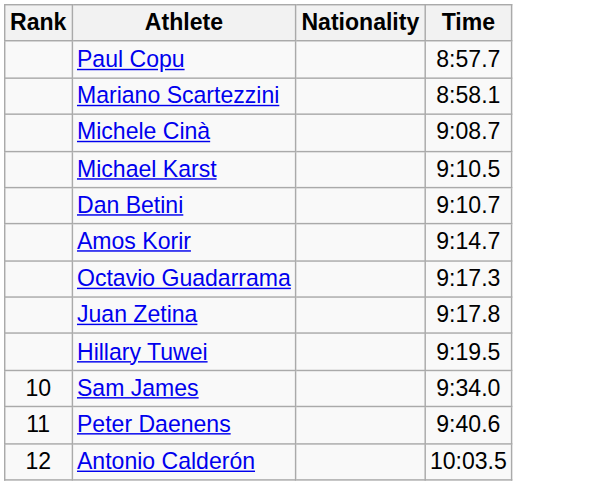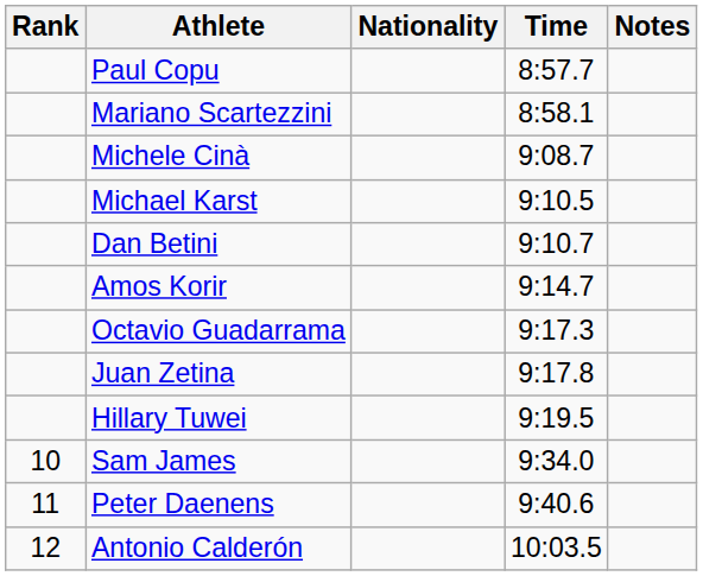 <table class="wikitable sortable" style="text-align:center">
 <tr>
 <th>Rank</th>
 <th>Athlete</th>
 <th>Nationality</th>
 <th>Time</th>
+<th>Notes</th>
 </tr>
 <tr>
 <td></td>
 <td align=left><a href='#'>Paul Copu</a></td>
 <td align=left></td>
 <td>8:57.7</td>
+<td></td>
 </tr>
 <tr>
 <td></td>
 <td align=left><a href='#'>Mariano Scartezzini</a></td>
 <td align=left></td>
 <td>8:58.1</td>
+<td></td>
 </tr>
 <tr>
 <td></td>
 <td align=left><a href='#'>Michele Cinà</a></td>
 <td align=left></td>
 <td>9:08.7</td>
+<td></td>
 </tr>
 <tr>
 <td></td>
 <td align=left><a href='#'>Michael Karst</a></td>
 <td align=left></td>
 <td>9:10.5</td>
+<td></td>
 </tr>
 <tr>
 <td></td>
 <td align=left><a href='#'>Dan Betini</a></td>
 <td align=left></td>
 <td>9:10.7</td>
+<td></td>
 </tr>
 <tr>
 <td></td>
 <td align=left><a href='#'>Amos Korir</a></td>
 <td align=left></td>
 <td>9:14.7</td>
+<td></td>
 </tr>
 <tr>
 <td></td>
 <td align=left><a href='#'>Octavio Guadarrama</a></td>
 <td align=left></td>
 <td>9:17.3</td>
+<td></td>
 </tr>
 <tr>
 <td></td>
 <td align=left><a href='#'>Juan Zetina</a></td>
 <td align=left></td>
 <td>9:17.8</td>
+<td></td>
 </tr>
 <tr>
 <td></td>
 <td align=left><a href='#'>Hillary Tuwei</a></td>
 <td align=left></td>
 <td>9:19.5</td>
+<td></td>
 </tr>
 <tr>
 <td>10</td>
 <td align=left><a href='#'>Sam James</a></td>
 <td align=left></td>
 <td>9:34.0</td>
+<td></td>
 </tr>
 <tr>
 <td>11</td>
 <td align=left><a href='#'>Peter Daenens</a></td>
 <td align=left></td>
 <td>9:40.6</td>
+<td></td>
 </tr>
 <tr>
 <td>12</td>
 <td align=left><a href='#'>Antonio Calderón</a></td>
 <td align=left></td>
 <td>10:03.5</td>
+<td></td>
 </tr>
 </table>
